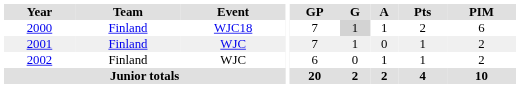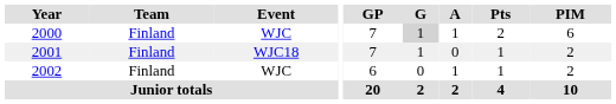 <table border="0" cellpadding="1" cellspacing="0" ID="Table3" style="text-align:center; width:40em">
 <tr ALIGN="center" bgcolor="#e0e0e0">
 <th>Year</th>
 <th>Team</th>
 <th>Event</th>
 <th rowspan="99" bgcolor="#ffffff"></th>
 <th>GP</th>
 <th>G</th>
 <th>A</th>
 <th>Pts</th>
 <th>PIM</th>
 </tr>
 <tr>
 <td><a href='#'>2000</a></td>
 <td><a href='#'>Finland</a></td>
-<td><a href='#'>WJC18</a></td>
+<td><a href='#'>WJC</a></td>
 <td>7</td>
 <td style="background: lightgrey;">1</td>
 <td>1</td>
 <td>2</td>
 <td>6</td>
 </tr>
 <tr bgcolor="#f0f0f0">
 <td><a href='#'>2001</a></td>
 <td><a href='#'>Finland</a></td>
-<td><a href='#'>WJC</a></td>
+<td><a href='#'>WJC18</a></td>
 <td>7</td>
 <td>1</td>
 <td>0</td>
 <td>1</td>
 <td>2</td>
 </tr>
 <tr>
 <td><a href='#'>2002</a></td>
 <td>Finland</td>
 <td>WJC</td>
 <td>6</td>
 <td>0</td>
 <td>1</td>
 <td>1</td>
 <td>2</td>
 </tr>
 <tr bgcolor="#e0e0e0">
 <th colspan="3">Junior totals</th>
 <th>20</th>
 <th>2</th>
 <th>2</th>
 <th>4</th>
 <th>10</th>
 </tr>
 </table>
